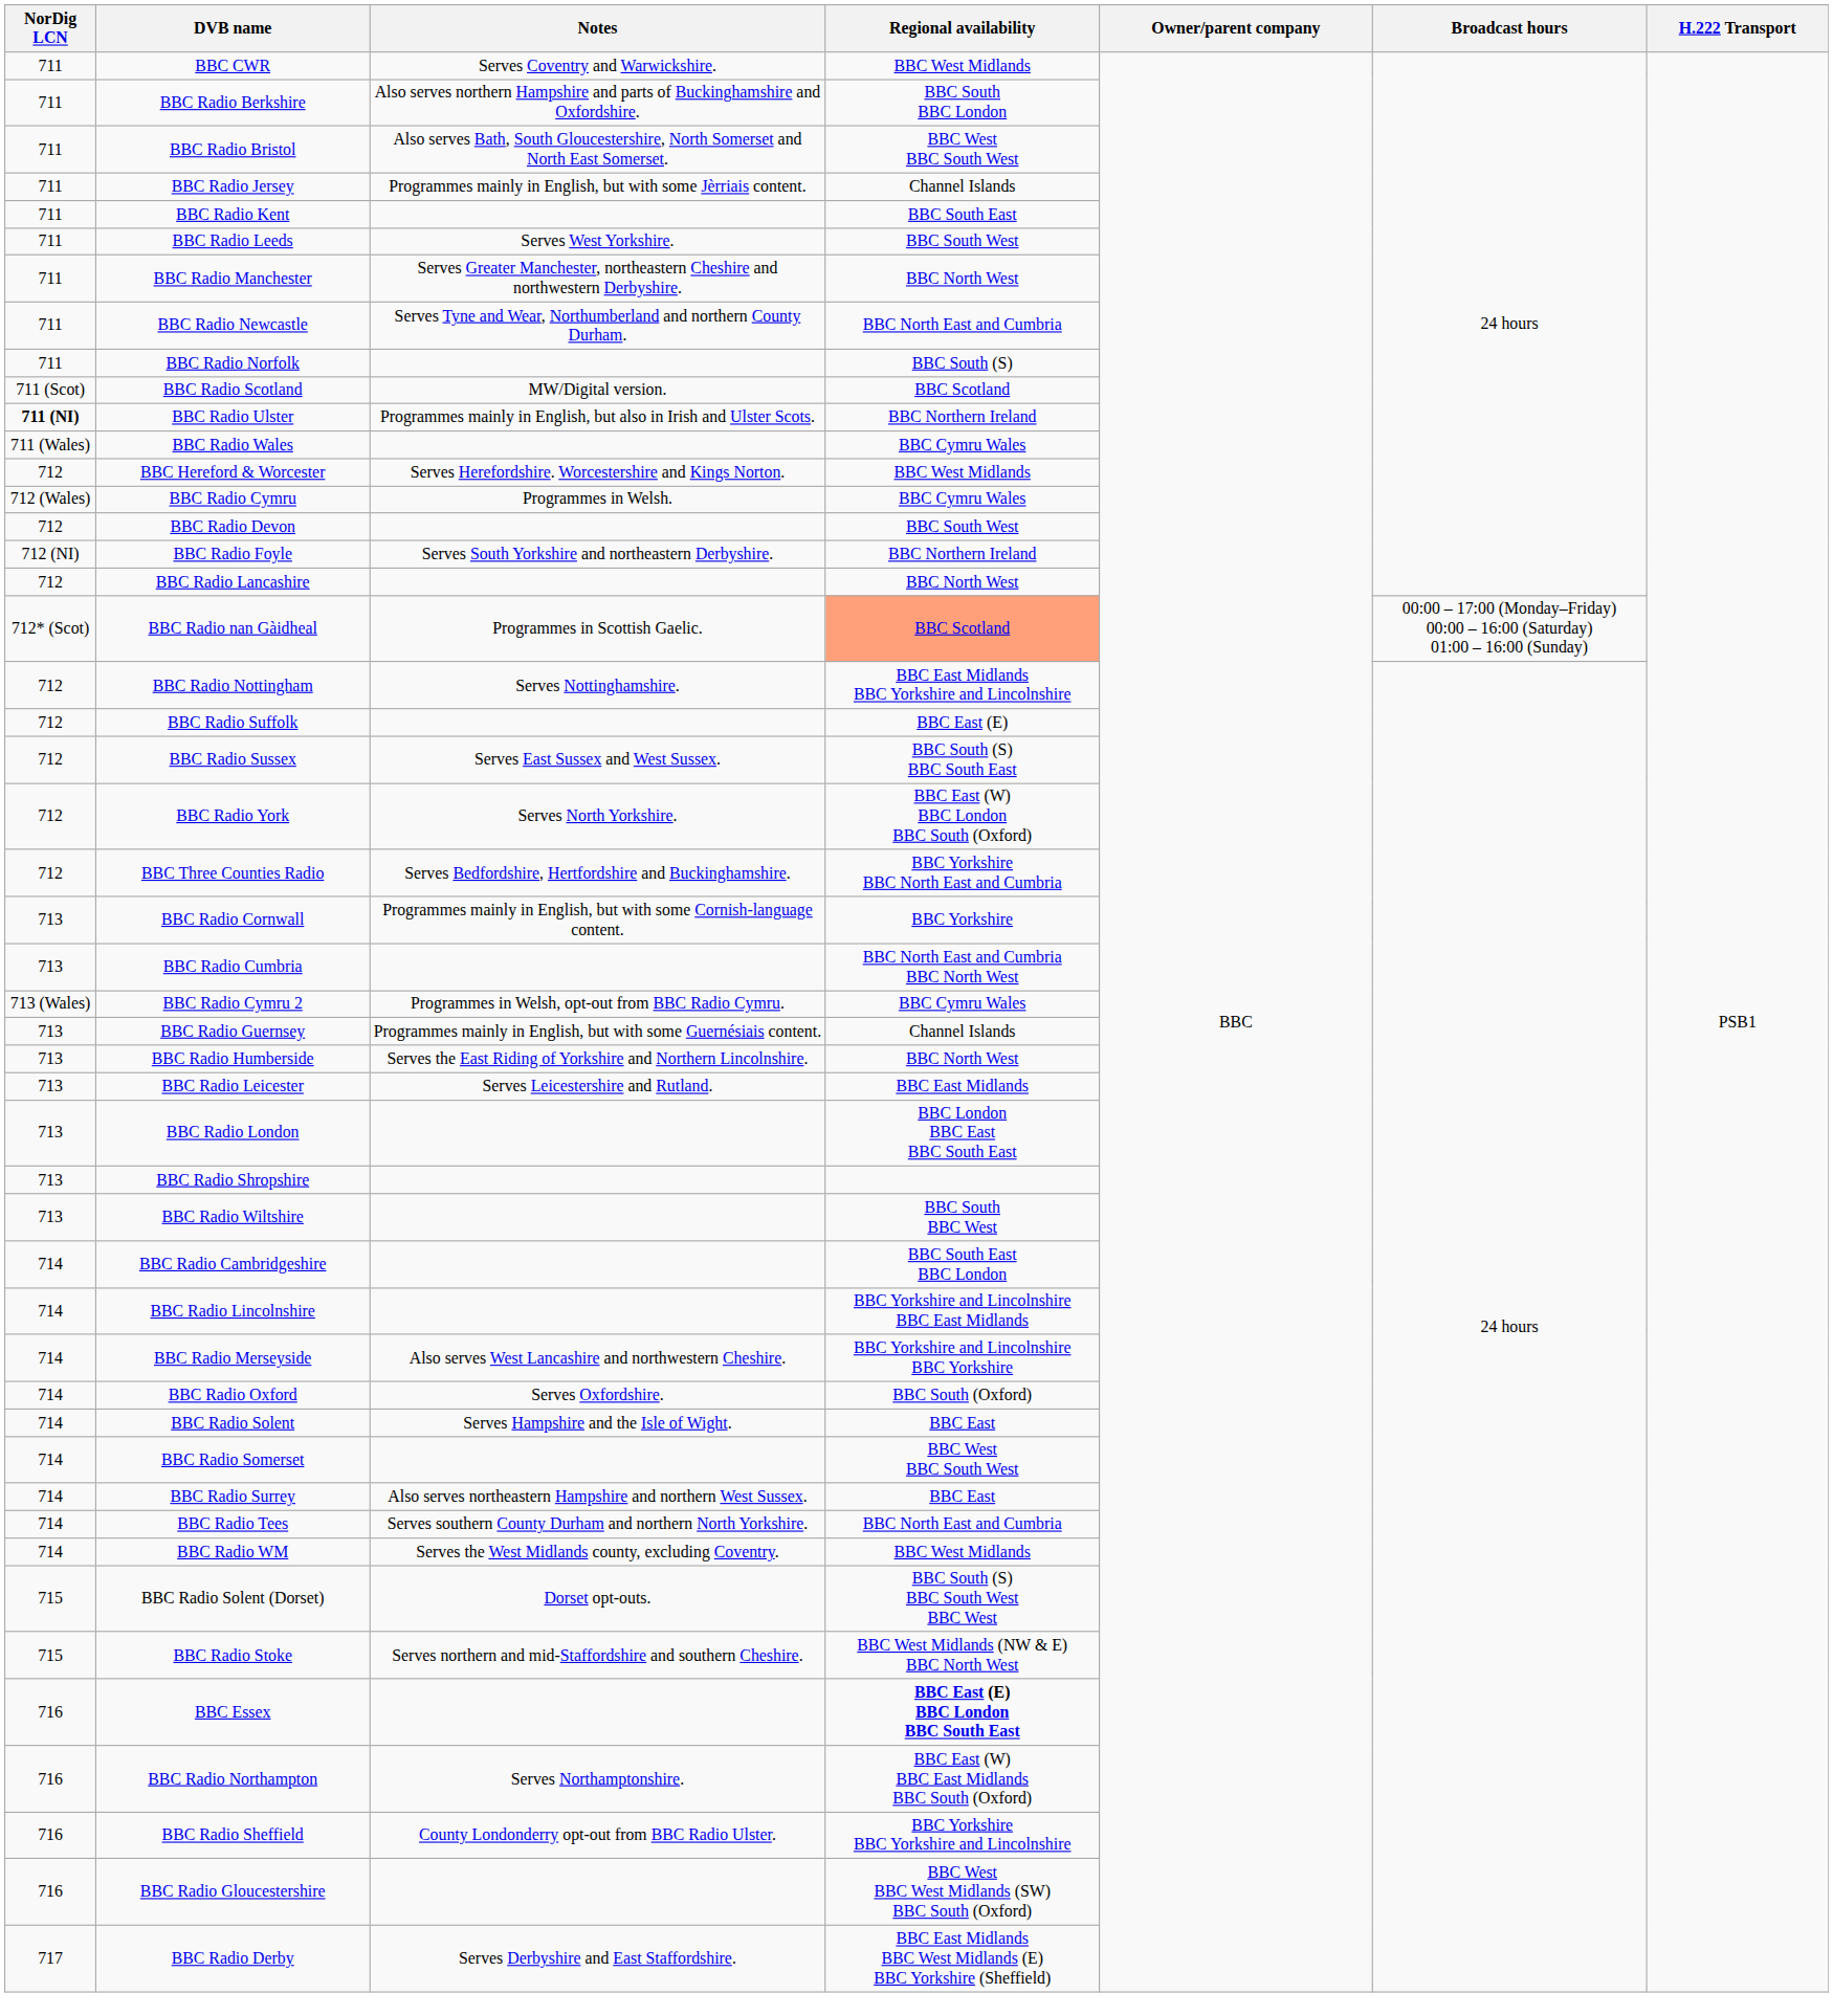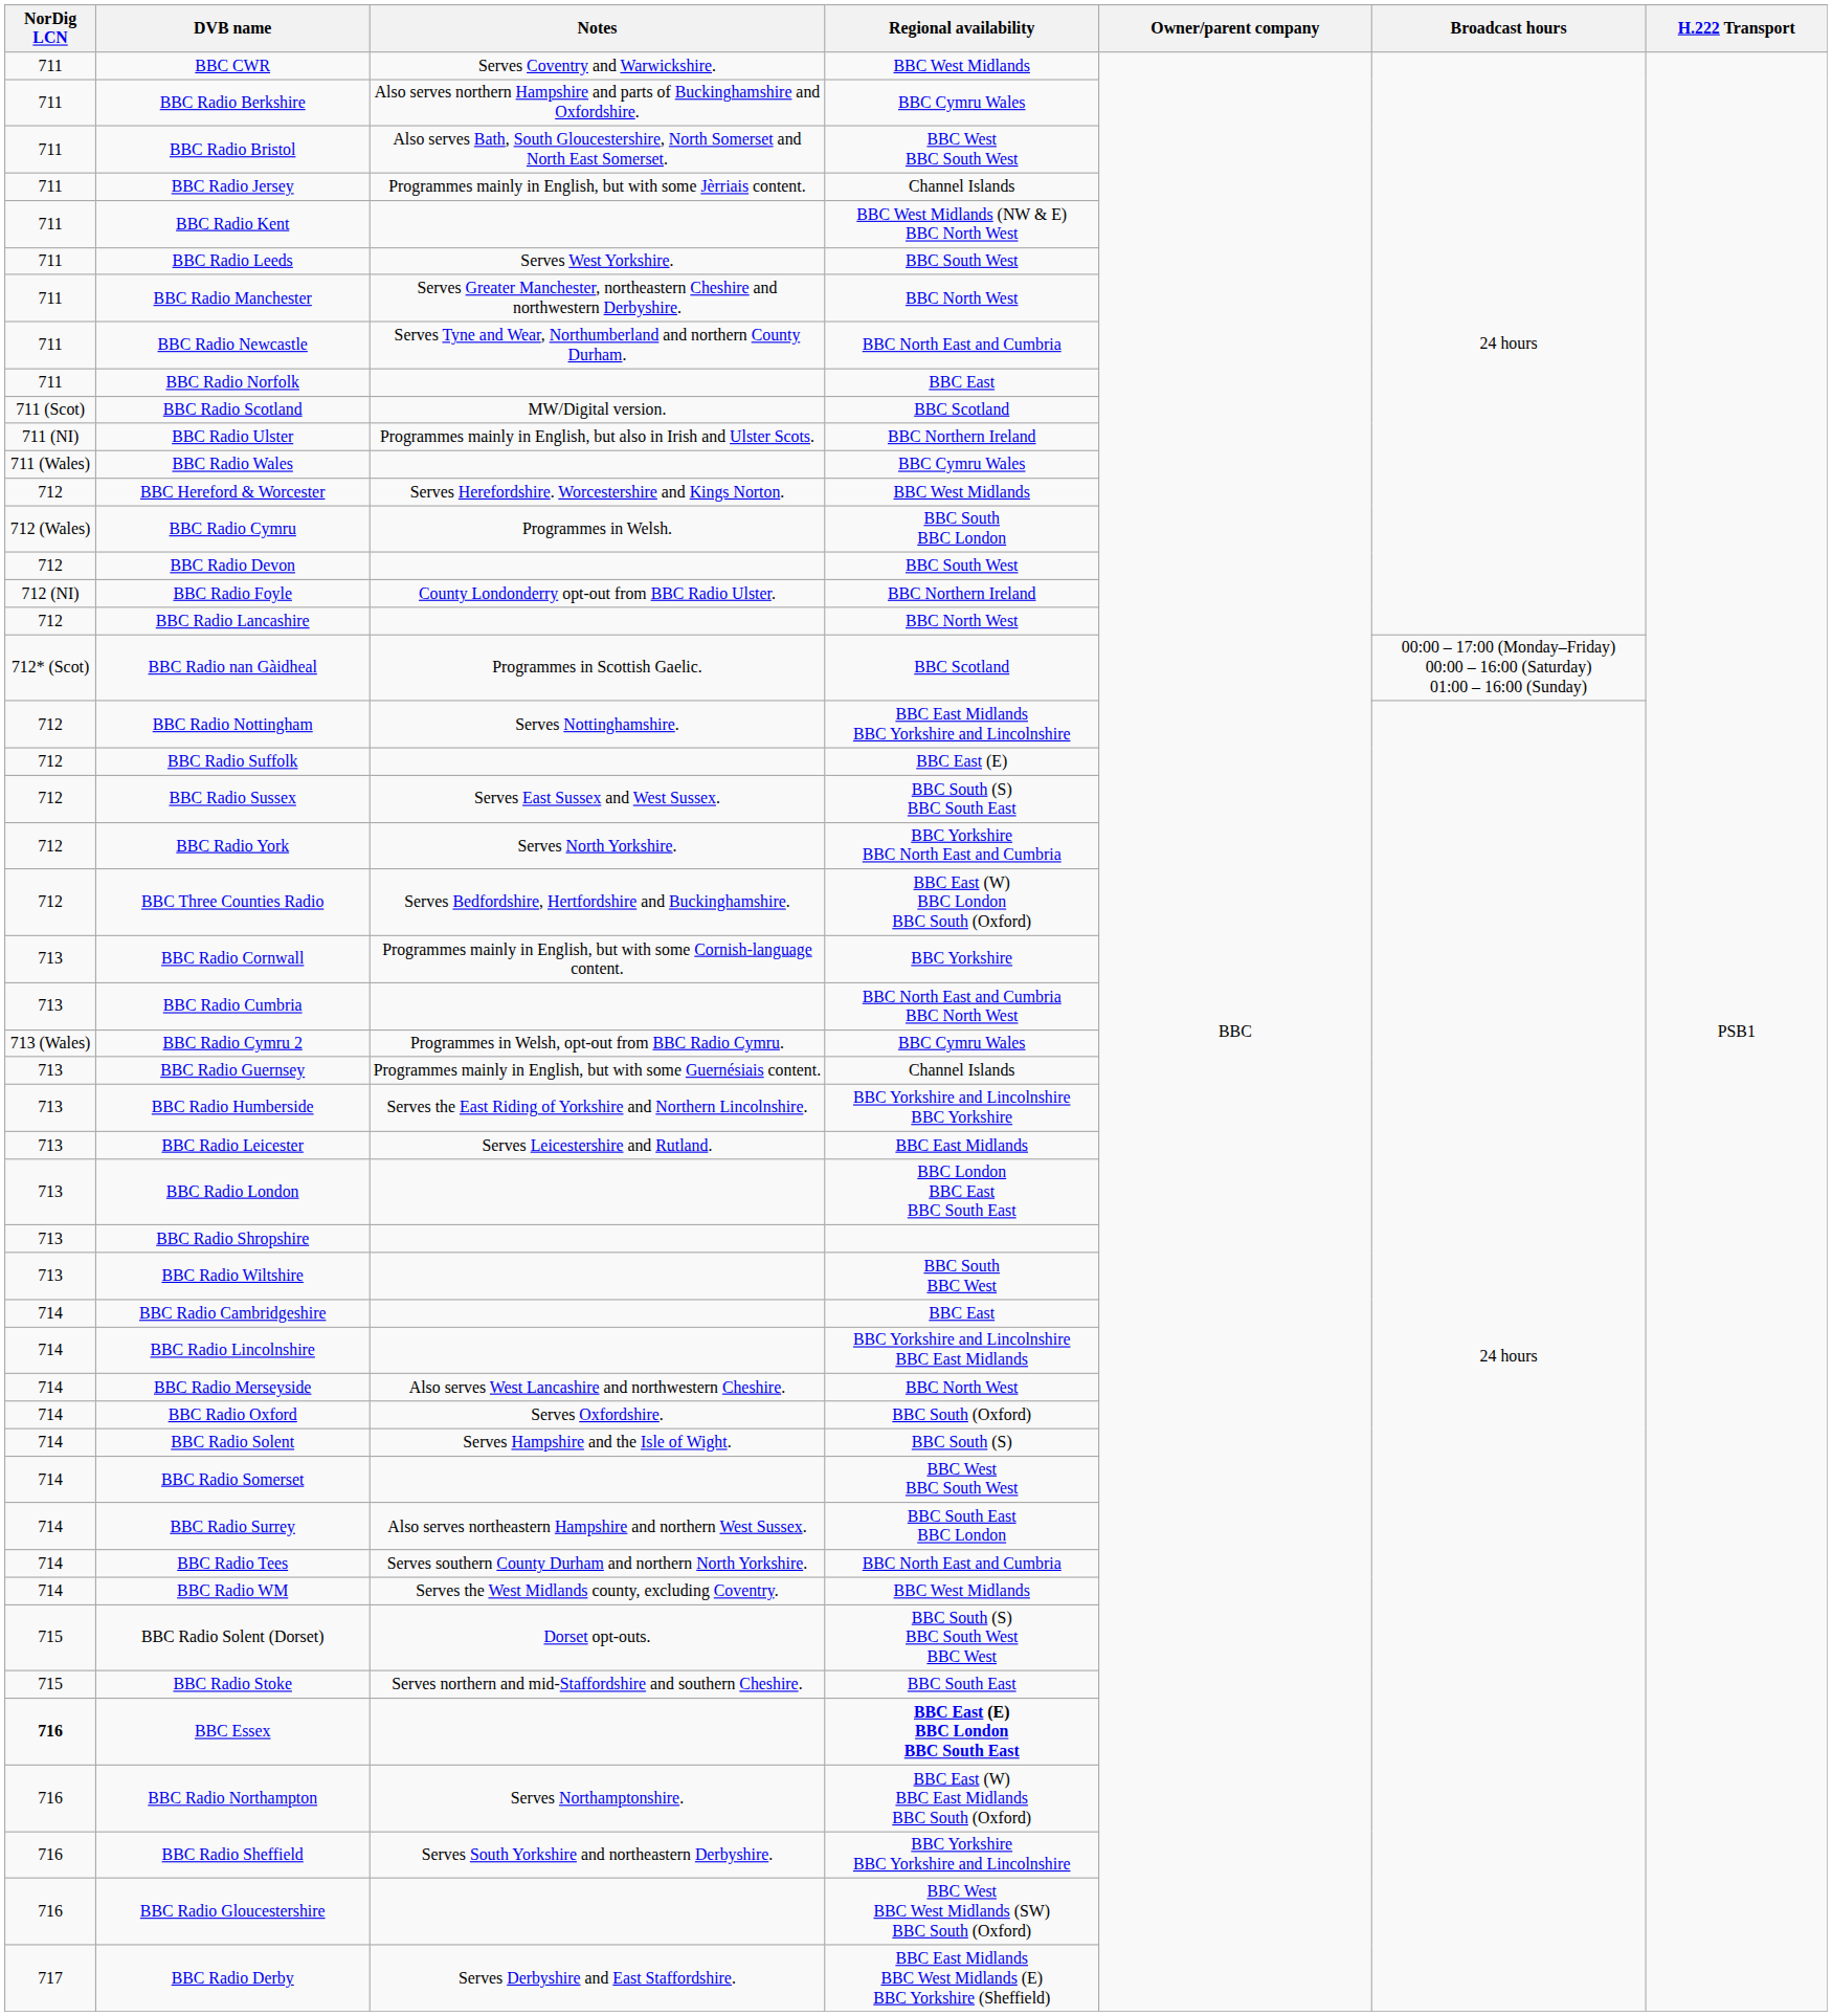 <table class="wikitable sortable" style="font-size:90%; text-align:center; width:100%;">
 <tr>
 <th style="width:5%;">NorDig <a href='#'>LCN</a></th>
 <th style="width:15%;">DVB name</th>
 <th style="width:25%;">Notes</th>
 <th style="width:15%;">Regional availability</th>
 <th style="width:15%;">Owner/parent company</th>
 <th style="width:15%;">Broadcast hours</th>
 <th style="width:10%;"><a href='#'>H.222</a> Transport</th>
 </tr>
 <tr>
 <td>711</td>
 <td><a href='#'>BBC CWR</a></td>
 <td>Serves <a href='#'>Coventry</a> and <a href='#'>Warwickshire</a>.</td>
 <td><a href='#'>BBC West Midlands</a></td>
 <td rowspan="48">BBC</td>
 <td rowspan="17">24 hours</td>
 <td rowspan="48">PSB1</td>
 </tr>
 <tr>
 <td>711</td>
 <td><a href='#'>BBC Radio Berkshire</a></td>
 <td>Also serves northern <a href='#'>Hampshire</a> and parts of <a href='#'>Buckinghamshire</a> and <a href='#'>Oxfordshire</a>.</td>
-<td><a href='#'>BBC South</a><br><a href='#'>BBC London</a></td>
+<td><a href='#'>BBC Cymru Wales</a></td>
 </tr>
 <tr>
 <td>711</td>
 <td><a href='#'>BBC Radio Bristol</a></td>
 <td>Also serves <a href='#'>Bath</a>, <a href='#'>South Gloucestershire</a>, <a href='#'>North Somerset</a> and <a href='#'>North East Somerset</a>.</td>
 <td><a href='#'>BBC West</a><br><a href='#'>BBC South West</a></td>
 </tr>
 <tr>
 <td>711</td>
 <td><a href='#'>BBC Radio Jersey</a></td>
 <td>Programmes mainly in English, but with some <a href='#'>Jèrriais</a> content.</td>
 <td>Channel Islands</td>
 </tr>
 <tr>
 <td>711</td>
 <td><a href='#'>BBC Radio Kent</a></td>
 <td></td>
-<td><a href='#'>BBC South East</a></td>
+<td><a href='#'>BBC West Midlands</a> (NW & E)<br><a href='#'>BBC North West</a></td>
 </tr>
 <tr>
 <td>711</td>
 <td><a href='#'>BBC Radio Leeds</a></td>
 <td>Serves <a href='#'>West Yorkshire</a>.</td>
 <td><a href='#'>BBC South West</a></td>
 </tr>
 <tr>
 <td>711</td>
 <td><a href='#'>BBC Radio Manchester</a></td>
 <td>Serves <a href='#'>Greater Manchester</a>, northeastern <a href='#'>Cheshire</a> and northwestern <a href='#'>Derbyshire</a>.</td>
 <td><a href='#'>BBC North West</a></td>
 </tr>
 <tr>
 <td>711</td>
 <td><a href='#'>BBC Radio Newcastle</a></td>
 <td>Serves <a href='#'>Tyne and Wear</a>, <a href='#'>Northumberland</a> and northern <a href='#'>County Durham</a>.</td>
 <td><a href='#'>BBC North East and Cumbria</a></td>
 </tr>
 <tr>
 <td>711</td>
 <td><a href='#'>BBC Radio Norfolk</a></td>
 <td></td>
-<td><a href='#'>BBC South</a> (S)</td>
+<td><a href='#'>BBC East</a></td>
 </tr>
 <tr>
 <td>711 (Scot)</td>
 <td><a href='#'>BBC Radio Scotland</a></td>
 <td>MW/Digital version.</td>
 <td><a href='#'>BBC Scotland</a></td>
 </tr>
 <tr>
-<td><strong>711 (NI)</strong></td>
+<td>711 (NI)</td>
 <td><a href='#'>BBC Radio Ulster</a></td>
 <td>Programmes mainly in English, but also in Irish and <a href='#'>Ulster Scots</a>.</td>
 <td><a href='#'>BBC Northern Ireland</a></td>
 </tr>
 <tr>
 <td>711 (Wales)</td>
 <td><a href='#'>BBC Radio Wales</a></td>
 <td></td>
 <td><a href='#'>BBC Cymru Wales</a></td>
 </tr>
 <tr>
 <td>712</td>
 <td><a href='#'>BBC Hereford & Worcester</a></td>
 <td>Serves <a href='#'>Herefordshire</a>. <a href='#'>Worcestershire</a> and <a href='#'>Kings Norton</a>.</td>
 <td><a href='#'>BBC West Midlands</a></td>
 </tr>
 <tr>
 <td>712 (Wales)</td>
 <td><a href='#'>BBC Radio Cymru</a></td>
 <td>Programmes in Welsh.</td>
-<td><a href='#'>BBC Cymru Wales</a></td>
+<td><a href='#'>BBC South</a><br><a href='#'>BBC London</a></td>
 </tr>
 <tr>
 <td>712</td>
 <td><a href='#'>BBC Radio Devon</a></td>
 <td></td>
 <td><a href='#'>BBC South West</a></td>
 </tr>
 <tr>
 <td>712 (NI)</td>
 <td><a href='#'>BBC Radio Foyle</a></td>
-<td>Serves <a href='#'>South Yorkshire</a> and northeastern <a href='#'>Derbyshire</a>.</td>
+<td><a href='#'>County Londonderry</a> opt-out from <a href='#'>BBC Radio Ulster</a>.</td>
 <td><a href='#'>BBC Northern Ireland</a></td>
 </tr>
 <tr>
 <td>712</td>
 <td><a href='#'>BBC Radio Lancashire</a></td>
 <td></td>
 <td><a href='#'>BBC North West</a></td>
 </tr>
 <tr>
 <td>712* (Scot)</td>
 <td><a href='#'>BBC Radio nan Gàidheal</a></td>
 <td>Programmes in Scottish Gaelic.</td>
-<td style="background: lightsalmon;"><a href='#'>BBC Scotland</a></td>
+<td><a href='#'>BBC Scotland</a></td>
 <td>00:00 – 17:00 (Monday–Friday)<br>00:00 – 16:00 (Saturday)<br>01:00 – 16:00 (Sunday)</td>
 </tr>
 <tr>
 <td>712</td>
 <td><a href='#'>BBC Radio Nottingham</a></td>
 <td>Serves <a href='#'>Nottinghamshire</a>.</td>
 <td><a href='#'>BBC East Midlands</a><br><a href='#'>BBC Yorkshire and Lincolnshire</a></td>
 <td rowspan="30">24 hours</td>
 </tr>
 <tr>
 <td>712</td>
 <td><a href='#'>BBC Radio Suffolk</a></td>
 <td></td>
 <td><a href='#'>BBC East</a> (E)</td>
 </tr>
 <tr>
 <td>712</td>
 <td><a href='#'>BBC Radio Sussex</a></td>
 <td>Serves <a href='#'>East Sussex</a> and <a href='#'>West Sussex</a>.</td>
 <td><a href='#'>BBC South</a> (S)<br><a href='#'>BBC South East</a></td>
 </tr>
 <tr>
 <td>712</td>
 <td><a href='#'>BBC Radio York</a></td>
 <td>Serves <a href='#'>North Yorkshire</a>.</td>
-<td><a href='#'>BBC East</a> (W)<br><a href='#'>BBC London</a><br><a href='#'>BBC South</a> (Oxford)</td>
+<td><a href='#'>BBC Yorkshire</a><br><a href='#'>BBC North East and Cumbria</a></td>
 </tr>
 <tr>
 <td>712</td>
 <td><a href='#'>BBC Three Counties Radio</a></td>
 <td>Serves <a href='#'>Bedfordshire</a>, <a href='#'>Hertfordshire</a> and <a href='#'>Buckinghamshire</a>.</td>
-<td><a href='#'>BBC Yorkshire</a><br><a href='#'>BBC North East and Cumbria</a></td>
+<td><a href='#'>BBC East</a> (W)<br><a href='#'>BBC London</a><br><a href='#'>BBC South</a> (Oxford)</td>
 </tr>
 <tr>
 <td>713</td>
 <td><a href='#'>BBC Radio Cornwall</a></td>
 <td>Programmes mainly in English, but with some <a href='#'>Cornish-language</a> content.</td>
 <td><a href='#'>BBC Yorkshire</a></td>
 </tr>
 <tr>
 <td>713</td>
 <td><a href='#'>BBC Radio Cumbria</a></td>
 <td></td>
 <td><a href='#'>BBC North East and Cumbria</a><br><a href='#'>BBC North West</a></td>
 </tr>
 <tr>
 <td>713 (Wales)</td>
 <td><a href='#'>BBC Radio Cymru 2</a></td>
 <td>Programmes in Welsh, opt-out from <a href='#'>BBC Radio Cymru</a>.</td>
 <td><a href='#'>BBC Cymru Wales</a></td>
 </tr>
 <tr>
 <td>713</td>
 <td><a href='#'>BBC Radio Guernsey</a></td>
 <td>Programmes mainly in English, but with some <a href='#'>Guernésiais</a> content.</td>
 <td>Channel Islands</td>
 </tr>
 <tr>
 <td>713</td>
 <td><a href='#'>BBC Radio Humberside</a></td>
 <td>Serves the <a href='#'>East Riding of Yorkshire</a> and <a href='#'>Northern Lincolnshire</a>.</td>
-<td><a href='#'>BBC North West</a></td>
+<td><a href='#'>BBC Yorkshire and Lincolnshire</a><br><a href='#'>BBC Yorkshire</a></td>
 </tr>
 <tr>
 <td>713</td>
 <td><a href='#'>BBC Radio Leicester</a></td>
 <td>Serves <a href='#'>Leicestershire</a> and <a href='#'>Rutland</a>.</td>
 <td><a href='#'>BBC East Midlands</a></td>
 </tr>
 <tr>
 <td>713</td>
 <td><a href='#'>BBC Radio London</a></td>
 <td></td>
 <td><a href='#'>BBC London</a><br><a href='#'>BBC East</a><br><a href='#'>BBC South East</a></td>
 </tr>
 <tr>
 <td>713</td>
 <td><a href='#'>BBC Radio Shropshire</a></td>
 <td></td>
 <td></td>
 </tr>
 <tr>
 <td>713</td>
 <td><a href='#'>BBC Radio Wiltshire</a></td>
 <td></td>
 <td><a href='#'>BBC South</a><br><a href='#'>BBC West</a></td>
 </tr>
 <tr>
 <td>714</td>
 <td><a href='#'>BBC Radio Cambridgeshire</a></td>
 <td></td>
-<td><a href='#'>BBC South East</a><br><a href='#'>BBC London</a></td>
+<td><a href='#'>BBC East</a></td>
 </tr>
 <tr>
 <td>714</td>
 <td><a href='#'>BBC Radio Lincolnshire</a></td>
 <td></td>
 <td><a href='#'>BBC Yorkshire and Lincolnshire</a><br><a href='#'>BBC East Midlands</a></td>
 </tr>
 <tr>
 <td>714</td>
 <td><a href='#'>BBC Radio Merseyside</a></td>
 <td>Also serves <a href='#'>West Lancashire</a> and northwestern <a href='#'>Cheshire</a>.</td>
-<td><a href='#'>BBC Yorkshire and Lincolnshire</a><br><a href='#'>BBC Yorkshire</a></td>
+<td><a href='#'>BBC North West</a></td>
 </tr>
 <tr>
 <td>714</td>
 <td><a href='#'>BBC Radio Oxford</a></td>
 <td>Serves <a href='#'>Oxfordshire</a>.</td>
 <td><a href='#'>BBC South</a> (Oxford)</td>
 </tr>
 <tr>
 <td>714</td>
 <td><a href='#'>BBC Radio Solent</a></td>
 <td>Serves <a href='#'>Hampshire</a> and the <a href='#'>Isle of Wight</a>.</td>
-<td><a href='#'>BBC East</a></td>
+<td><a href='#'>BBC South</a> (S)</td>
 </tr>
 <tr>
 <td>714</td>
 <td><a href='#'>BBC Radio Somerset</a></td>
 <td></td>
 <td><a href='#'>BBC West</a><br><a href='#'>BBC South West</a></td>
 </tr>
 <tr>
 <td>714</td>
 <td><a href='#'>BBC Radio Surrey</a></td>
 <td>Also serves northeastern <a href='#'>Hampshire</a> and northern <a href='#'>West Sussex</a>.</td>
-<td><a href='#'>BBC East</a></td>
+<td><a href='#'>BBC South East</a><br><a href='#'>BBC London</a></td>
 </tr>
 <tr>
 <td>714</td>
 <td><a href='#'>BBC Radio Tees</a></td>
 <td>Serves southern <a href='#'>County Durham</a> and northern <a href='#'>North Yorkshire</a>.</td>
 <td><a href='#'>BBC North East and Cumbria</a></td>
 </tr>
 <tr>
 <td>714</td>
 <td><a href='#'>BBC Radio WM</a></td>
 <td>Serves the <a href='#'>West Midlands</a> county, excluding <a href='#'>Coventry</a>.</td>
 <td><a href='#'>BBC West Midlands</a></td>
 </tr>
 <tr>
 <td>715</td>
 <td>BBC Radio Solent (Dorset)</td>
 <td><a href='#'>Dorset</a> opt-outs.</td>
 <td><a href='#'>BBC South</a> (S)<br><a href='#'>BBC South West</a><br><a href='#'>BBC West</a></td>
 </tr>
 <tr>
 <td>715</td>
 <td><a href='#'>BBC Radio Stoke</a></td>
 <td>Serves northern and mid-<a href='#'>Staffordshire</a> and southern <a href='#'>Cheshire</a>.</td>
-<td><a href='#'>BBC West Midlands</a> (NW & E)<br><a href='#'>BBC North West</a></td>
+<td><a href='#'>BBC South East</a></td>
 </tr>
 <tr>
-<td>716</td>
+<td><strong>716</strong></td>
 <td><a href='#'>BBC Essex</a></td>
 <td></td>
 <td><strong><a href='#'>BBC East</a> (E)<br><a href='#'>BBC London</a><br><a href='#'>BBC South East</a></strong></td>
 </tr>
 <tr>
 <td>716</td>
 <td><a href='#'>BBC Radio Northampton</a></td>
 <td>Serves <a href='#'>Northamptonshire</a>.</td>
 <td><a href='#'>BBC East</a> (W)<br><a href='#'>BBC East Midlands</a><br><a href='#'>BBC South</a> (Oxford)</td>
 </tr>
 <tr>
 <td>716</td>
 <td><a href='#'>BBC Radio Sheffield</a></td>
-<td><a href='#'>County Londonderry</a> opt-out from <a href='#'>BBC Radio Ulster</a>.</td>
+<td>Serves <a href='#'>South Yorkshire</a> and northeastern <a href='#'>Derbyshire</a>.</td>
 <td><a href='#'>BBC Yorkshire</a><br><a href='#'>BBC Yorkshire and Lincolnshire</a></td>
 </tr>
 <tr>
 <td>716</td>
 <td><a href='#'>BBC Radio Gloucestershire</a></td>
 <td></td>
 <td><a href='#'>BBC West</a><br><a href='#'>BBC West Midlands</a> (SW)<br><a href='#'>BBC South</a> (Oxford)</td>
 </tr>
 <tr>
 <td>717</td>
 <td><a href='#'>BBC Radio Derby</a></td>
 <td>Serves <a href='#'>Derbyshire</a> and <a href='#'>East Staffordshire</a>.</td>
 <td><a href='#'>BBC East Midlands</a><br><a href='#'>BBC West Midlands</a> (E)<br><a href='#'>BBC Yorkshire</a> (Sheffield)</td>
 </tr>
 </table>
